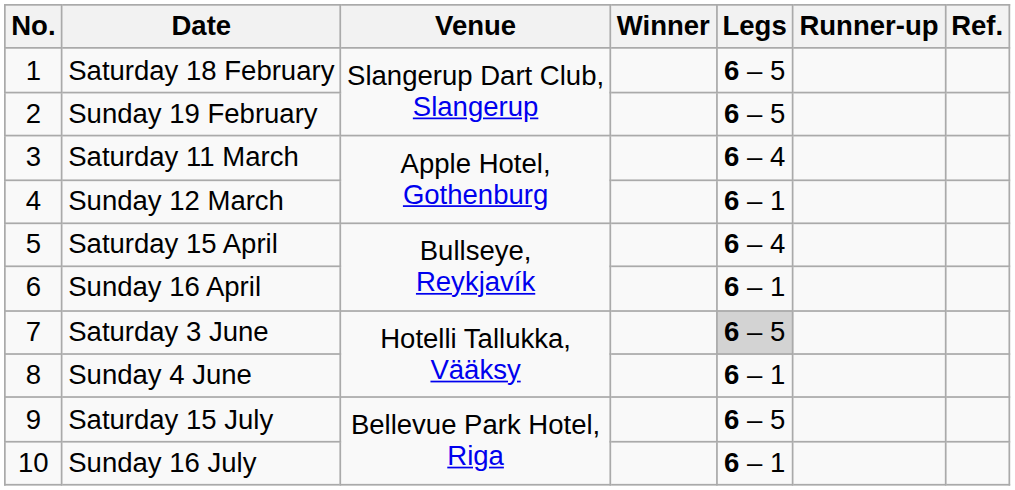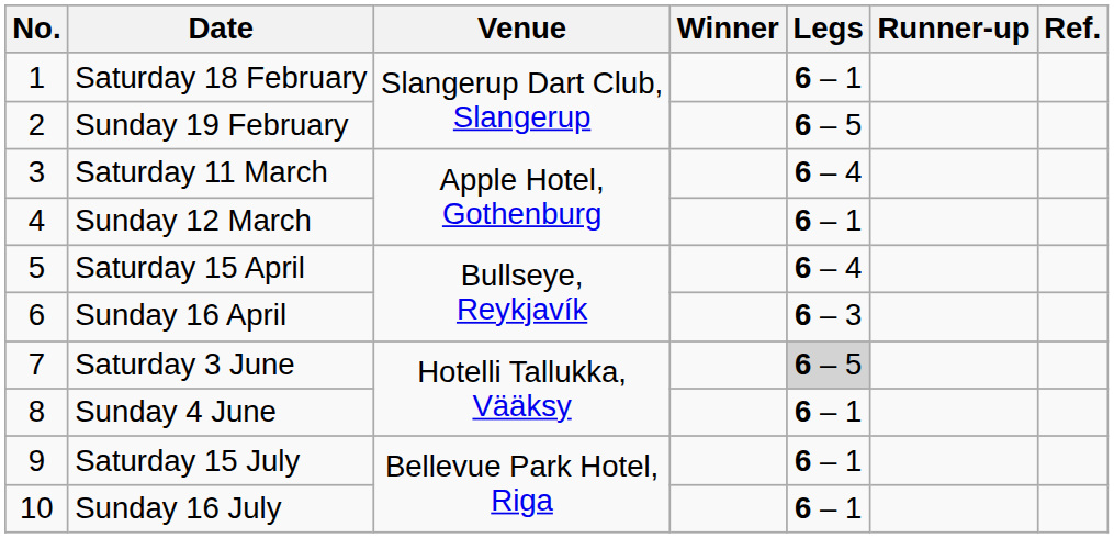 <table class="wikitable">
 <tr>
 <th>No.</th>
 <th>Date</th>
 <th>Venue</th>
 <th>Winner</th>
 <th>Legs</th>
 <th>Runner-up</th>
 <th>Ref.</th>
 </tr>
 <tr>
 <td align=center>1</td>
 <td align=left>Saturday 18 February</td>
 <td align="center" rowspan="2">Slangerup Dart Club,<br> <a href='#'>Slangerup</a></td>
 <td align="right"></td>
-<td align="center"><strong>6</strong> – 5</td>
+<td align="center"><strong>6</strong> – 1</td>
 <td></td>
 <td align="center"></td>
 </tr>
 <tr>
 <td align=center>2</td>
 <td align=left>Sunday 19 February</td>
 <td align="right"></td>
 <td align="center"><strong>6</strong> – 5</td>
 <td></td>
 <td align="center"></td>
 </tr>
 <tr>
 <td align=center>3</td>
 <td align=left>Saturday 11 March</td>
 <td align="center" rowspan="2">Apple Hotel,<br> <a href='#'>Gothenburg</a></td>
 <td align="right"></td>
 <td align="center"><strong>6</strong> – 4</td>
 <td></td>
 <td align="center"></td>
 </tr>
 <tr>
 <td align=center>4</td>
 <td align=left>Sunday 12 March</td>
 <td align="right"></td>
 <td align="center"><strong>6</strong> – 1</td>
 <td></td>
 <td align="center"></td>
 </tr>
 <tr>
 <td align=center>5</td>
 <td align=left>Saturday 15 April</td>
 <td align="center" rowspan="2">Bullseye,<br> <a href='#'>Reykjavík</a></td>
 <td align="right"></td>
 <td align="center"><strong>6</strong> – 4</td>
 <td></td>
 <td align="center"></td>
 </tr>
 <tr>
 <td align=center>6</td>
 <td align=left>Sunday 16 April</td>
 <td align="right"></td>
-<td align="center"><strong>6</strong> – 1</td>
+<td align="center"><strong>6</strong> – 3</td>
 <td></td>
 <td align="center"></td>
 </tr>
 <tr>
 <td align=center>7</td>
 <td align=left>Saturday 3 June</td>
 <td align="center" rowspan="2">Hotelli Tallukka,<br> <a href='#'>Vääksy</a></td>
 <td align="right"></td>
 <td align="center" style="background: lightgrey;"><strong>6</strong> – 5</td>
 <td></td>
 <td align="center"></td>
 </tr>
 <tr>
 <td align=center>8</td>
 <td align=left>Sunday 4 June</td>
 <td align="right"></td>
 <td align="center"><strong>6</strong> – 1</td>
 <td></td>
 <td align="center"></td>
 </tr>
 <tr>
 <td align=center>9</td>
 <td align=left>Saturday 15 July</td>
 <td align="center" rowspan="2">Bellevue Park Hotel,<br> <a href='#'>Riga</a></td>
 <td align="right"></td>
-<td align="center"><strong>6</strong> – 5</td>
+<td align="center"><strong>6</strong> – 1</td>
 <td></td>
 <td align="center"></td>
 </tr>
 <tr>
 <td align=center>10</td>
 <td align=left>Sunday 16 July</td>
 <td align="right"></td>
 <td align="center"><strong>6</strong> – 1</td>
 <td></td>
 <td align="center"></td>
 </tr>
 </table>
